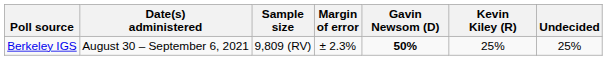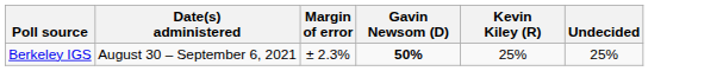 <table class="wikitable" style="font-size:90%;text-align:center;">
 <tr valign=bottom>
 <th>Poll source</th>
 <th>Date(s)<br>administered</th>
-<th>Sample<br>size</th>
 <th>Margin<br>of error</th>
 <th style="width:100px;">Gavin<br>Newsom (D)</th>
 <th style="width:100px;">Kevin<br>Kiley (R)</th>
 <th>Undecided</th>
 </tr>
 <tr>
 <td style="text-align:left;"><a href='#'>Berkeley IGS</a></td>
 <td>August 30 – September 6, 2021</td>
-<td>9,809 (RV)</td>
 <td>± 2.3%</td>
 <td><strong>50%</strong></td>
 <td>25%</td>
 <td>25%</td>
 </tr>
 </table>
